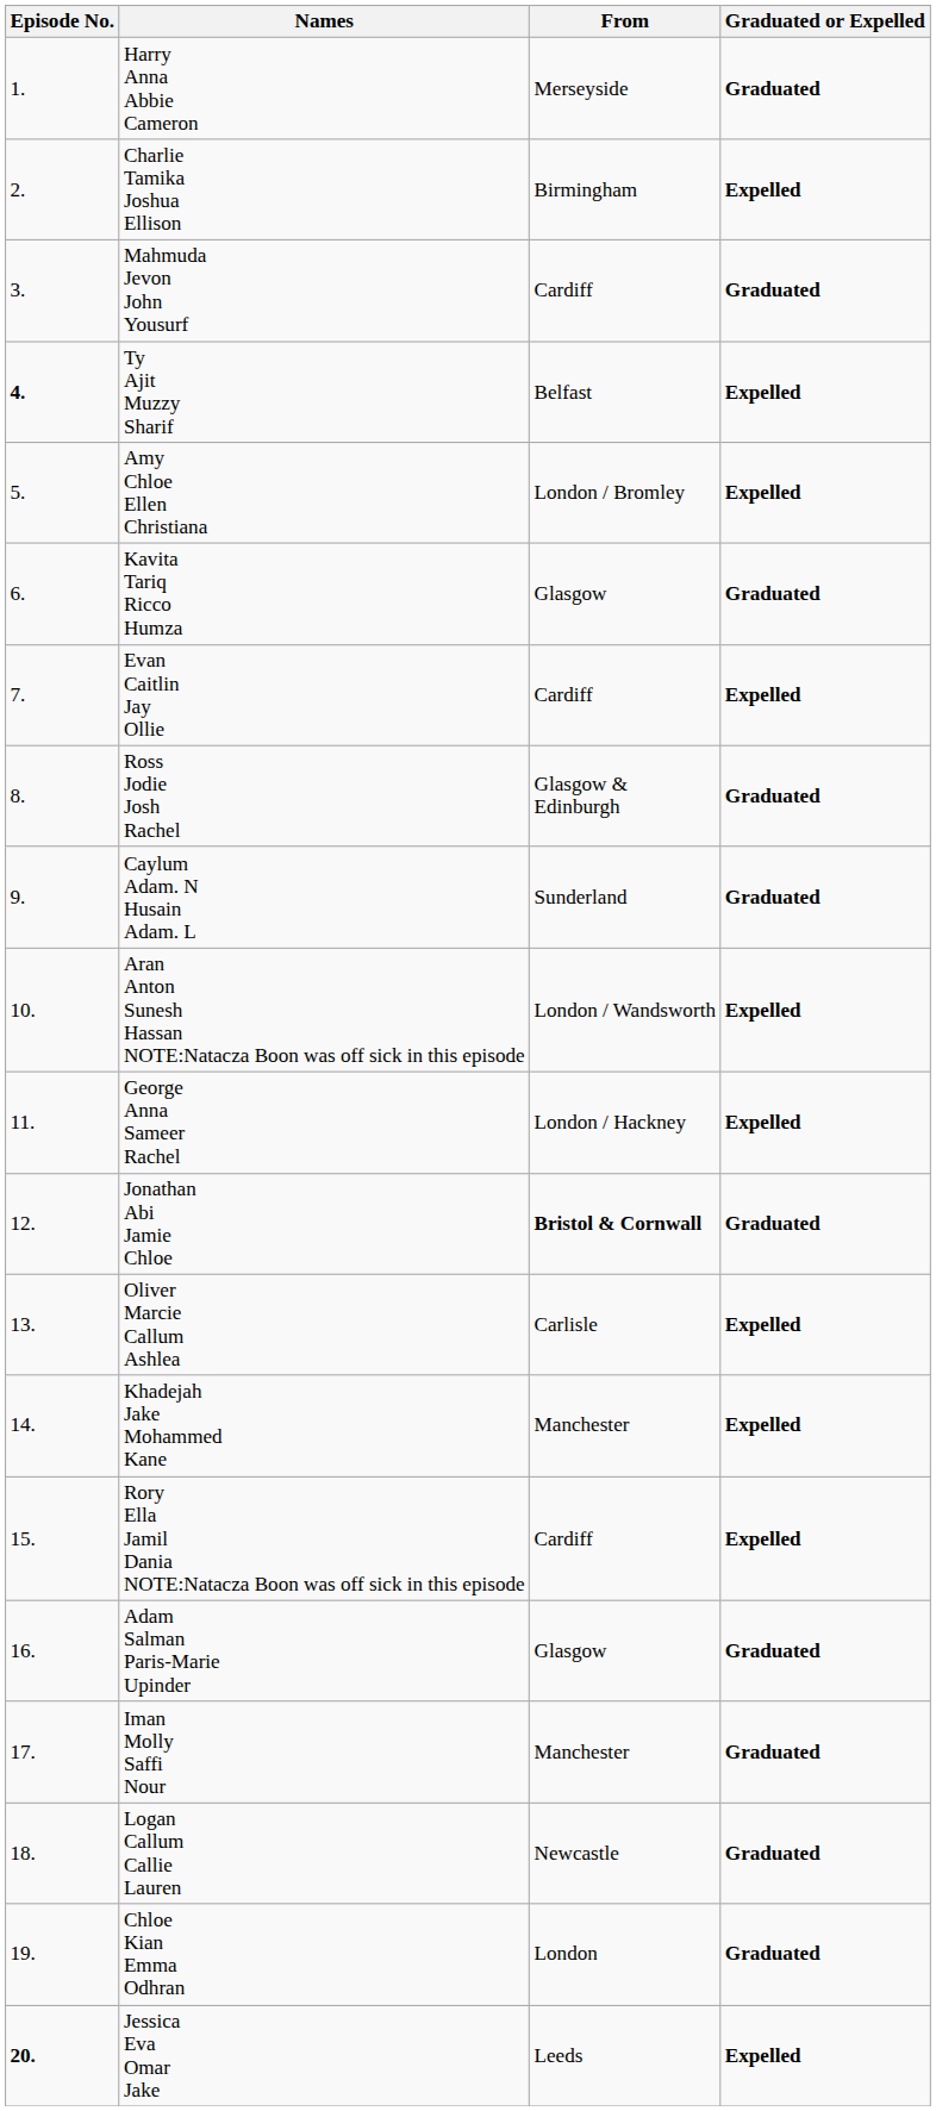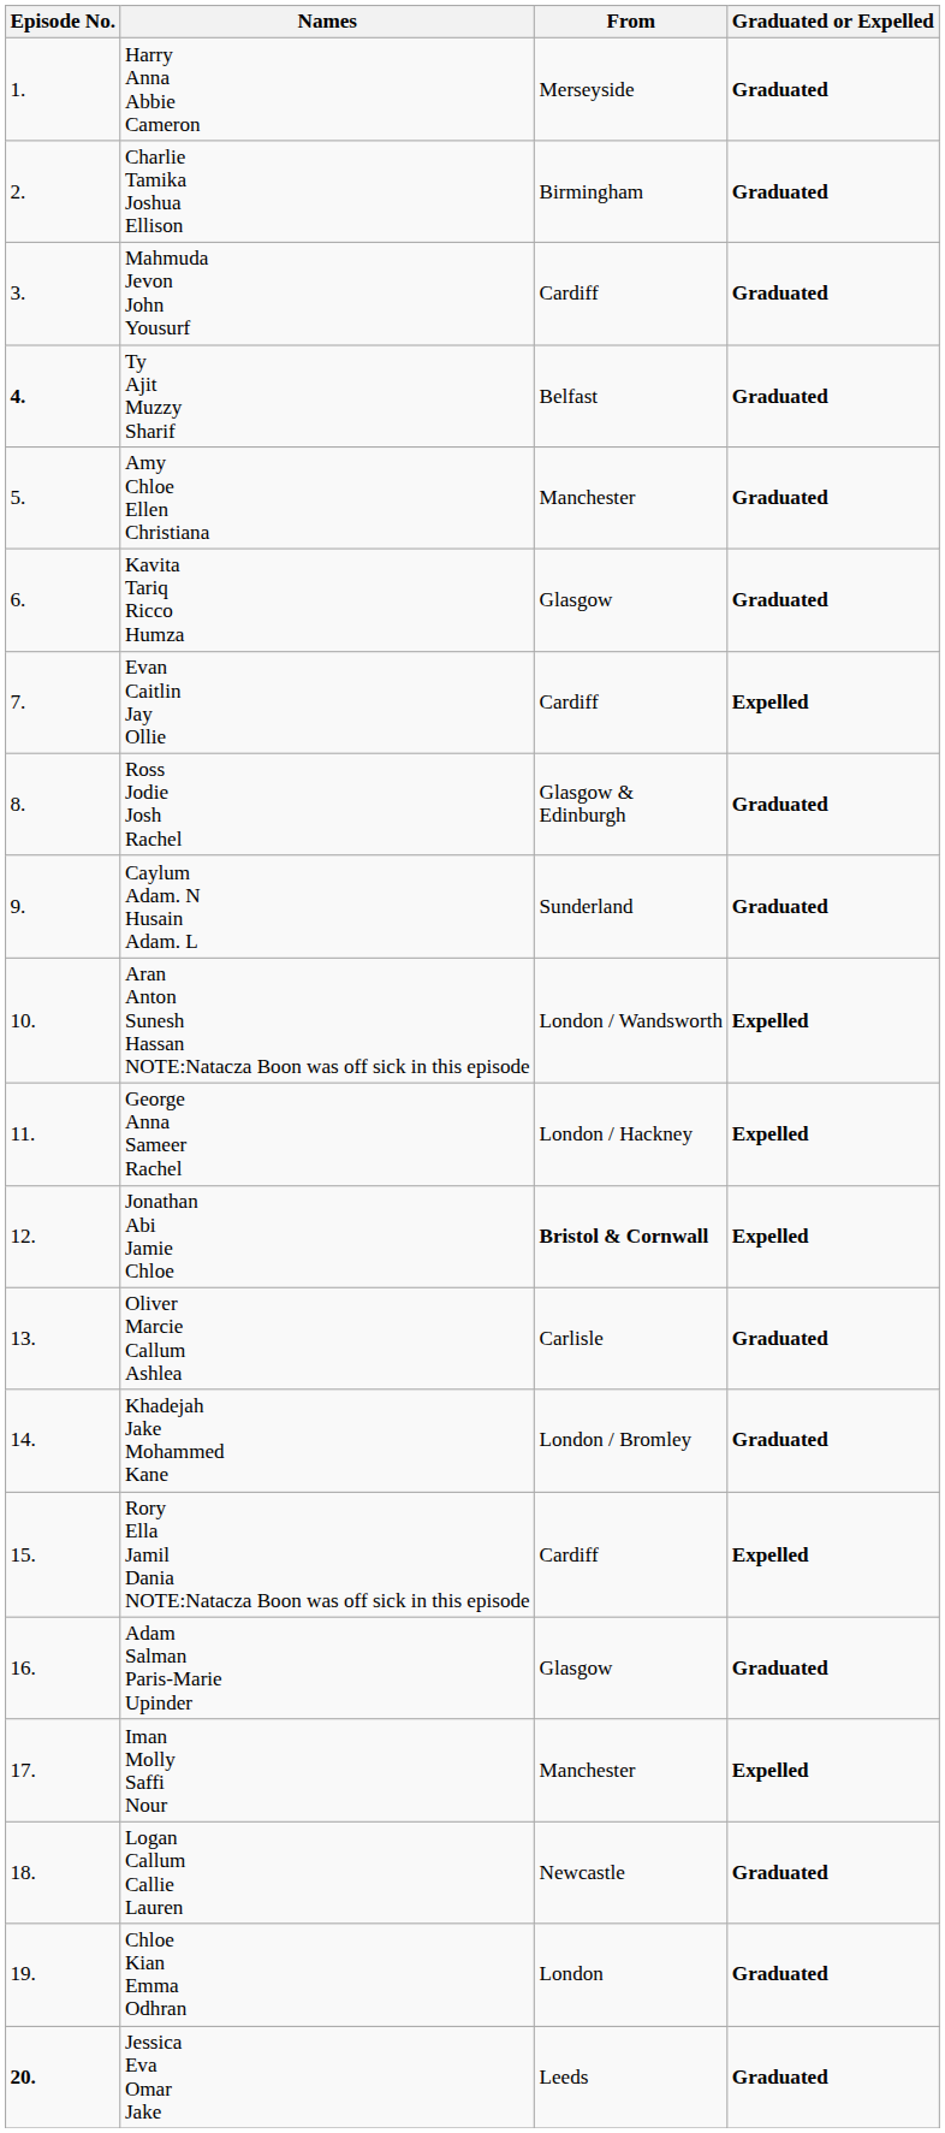 <table class="wikitable">
 <tr>
 <th>Episode No.</th>
 <th>Names</th>
 <th>From</th>
 <th>Graduated or Expelled</th>
 </tr>
 <tr>
 <td>1.</td>
 <td>Harry<br>Anna<br>Abbie<br>Cameron</td>
 <td>Merseyside</td>
 <td><strong>Graduated</strong></td>
 </tr>
 <tr>
 <td>2.</td>
 <td>Charlie<br>Tamika<br>Joshua<br>Ellison</td>
 <td>Birmingham</td>
-<td><strong>Expelled</strong></td>
+<td><strong>Graduated</strong></td>
 </tr>
 <tr>
 <td>3.</td>
 <td>Mahmuda<br>Jevon<br>John<br>Yousurf</td>
 <td>Cardiff</td>
 <td><strong>Graduated</strong></td>
 </tr>
 <tr>
 <td><strong>4.</strong></td>
 <td>Ty<br>Ajit<br>Muzzy<br>Sharif</td>
 <td>Belfast</td>
-<td><strong>Expelled</strong></td>
+<td><strong>Graduated</strong></td>
 </tr>
 <tr>
 <td>5.</td>
 <td>Amy<br>Chloe<br>Ellen<br>Christiana</td>
-<td>London / Bromley</td>
-<td><strong>Expelled</strong></td>
+<td>Manchester</td>
+<td><strong>Graduated</strong></td>
 </tr>
 <tr>
 <td>6.</td>
 <td>Kavita<br>Tariq<br>Ricco<br>Humza</td>
 <td>Glasgow</td>
 <td><strong>Graduated</strong></td>
 </tr>
 <tr>
 <td>7.</td>
 <td>Evan<br>Caitlin<br>Jay<br>Ollie</td>
 <td>Cardiff</td>
 <td><strong>Expelled</strong></td>
 </tr>
 <tr>
 <td>8.</td>
 <td>Ross<br>Jodie<br>Josh<br>Rachel</td>
 <td>Glasgow &<br>Edinburgh</td>
 <td><strong>Graduated</strong></td>
 </tr>
 <tr>
 <td>9.</td>
 <td>Caylum<br>Adam. N<br>Husain<br>Adam. L</td>
 <td>Sunderland</td>
 <td><strong>Graduated</strong></td>
 </tr>
 <tr>
 <td>10.</td>
 <td>Aran<br>Anton<br>Sunesh<br>Hassan<br>NOTE:Natacza Boon was off sick in this episode</td>
 <td>London / Wandsworth</td>
 <td><strong>Expelled</strong></td>
 </tr>
 <tr>
 <td>11.</td>
 <td>George<br>Anna<br>Sameer<br>Rachel</td>
 <td>London / Hackney</td>
 <td><strong>Expelled</strong></td>
 </tr>
 <tr>
 <td>12.</td>
 <td>Jonathan<br>Abi<br>Jamie<br>Chloe</td>
 <td><strong>Bristol & Cornwall</strong></td>
-<td><strong>Graduated</strong></td>
+<td><strong>Expelled</strong></td>
 </tr>
 <tr>
 <td>13.</td>
 <td>Oliver<br>Marcie<br>Callum<br>Ashlea</td>
 <td>Carlisle</td>
-<td><strong>Expelled</strong></td>
+<td><strong>Graduated</strong></td>
 </tr>
 <tr>
 <td>14.</td>
 <td>Khadejah<br>Jake<br>Mohammed<br>Kane</td>
-<td>Manchester</td>
-<td><strong>Expelled</strong></td>
+<td>London / Bromley</td>
+<td><strong>Graduated</strong></td>
 </tr>
 <tr>
 <td>15.</td>
 <td>Rory<br>Ella<br>Jamil<br>Dania<br>NOTE:Natacza Boon was off sick in this episode</td>
 <td>Cardiff</td>
 <td><strong>Expelled</strong></td>
 </tr>
 <tr>
 <td>16.</td>
 <td>Adam<br>Salman<br>Paris-Marie<br>Upinder</td>
 <td>Glasgow</td>
 <td><strong>Graduated</strong></td>
 </tr>
 <tr>
 <td>17.</td>
 <td>Iman<br>Molly<br>Saffi<br>Nour</td>
 <td>Manchester</td>
-<td><strong>Graduated</strong></td>
+<td><strong>Expelled</strong></td>
 </tr>
 <tr>
 <td>18.</td>
 <td>Logan<br>Callum<br>Callie<br>Lauren</td>
 <td>Newcastle</td>
 <td><strong>Graduated</strong></td>
 </tr>
 <tr>
 <td>19.</td>
 <td>Chloe<br>Kian<br>Emma<br>Odhran</td>
 <td>London</td>
 <td><strong>Graduated</strong></td>
 </tr>
 <tr>
 <td><strong>20.</strong></td>
 <td>Jessica<br>Eva<br>Omar<br>Jake</td>
 <td>Leeds</td>
-<td><strong>Expelled</strong></td>
+<td><strong>Graduated</strong></td>
 </tr>
 </table>
